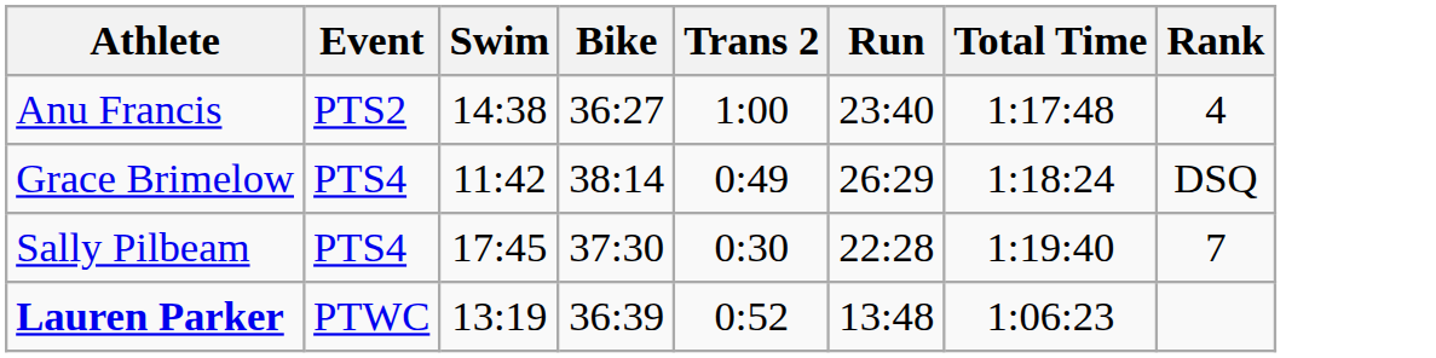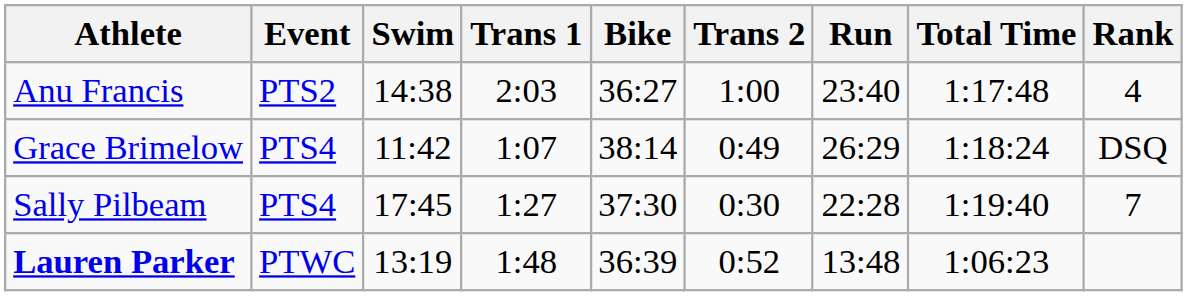 <table class=wikitable style=font-size:95%;text-align:center>
 <tr>
 <th>Athlete</th>
 <th>Event</th>
 <th>Swim</th>
+<th>Trans 1</th>
 <th>Bike</th>
 <th>Trans 2</th>
 <th>Run</th>
 <th>Total Time</th>
 <th>Rank</th>
 </tr>
 <tr>
 <td align=left><a href='#'>Anu Francis</a></td>
 <td align=left><a href='#'>PTS2</a></td>
 <td>14:38</td>
+<td>2:03</td>
 <td>36:27</td>
 <td>1:00</td>
 <td>23:40</td>
 <td>1:17:48</td>
 <td>4</td>
 </tr>
 <tr>
 <td align=left><a href='#'>Grace Brimelow</a></td>
 <td align=left><a href='#'>PTS4</a></td>
 <td>11:42</td>
+<td>1:07</td>
 <td>38:14</td>
 <td>0:49</td>
 <td>26:29</td>
 <td>1:18:24</td>
 <td>DSQ</td>
 </tr>
 <tr>
 <td align=left><a href='#'>Sally Pilbeam</a></td>
 <td align=left><a href='#'>PTS4</a></td>
 <td>17:45</td>
+<td>1:27</td>
 <td>37:30</td>
 <td>0:30</td>
 <td>22:28</td>
 <td>1:19:40</td>
 <td>7</td>
 </tr>
 <tr>
 <td align=left><strong><a href='#'>Lauren Parker</a></strong></td>
 <td align=left><a href='#'>PTWC</a></td>
 <td>13:19</td>
+<td>1:48</td>
 <td>36:39</td>
 <td>0:52</td>
 <td>13:48</td>
 <td>1:06:23</td>
 <td></td>
 </tr>
 </table>
